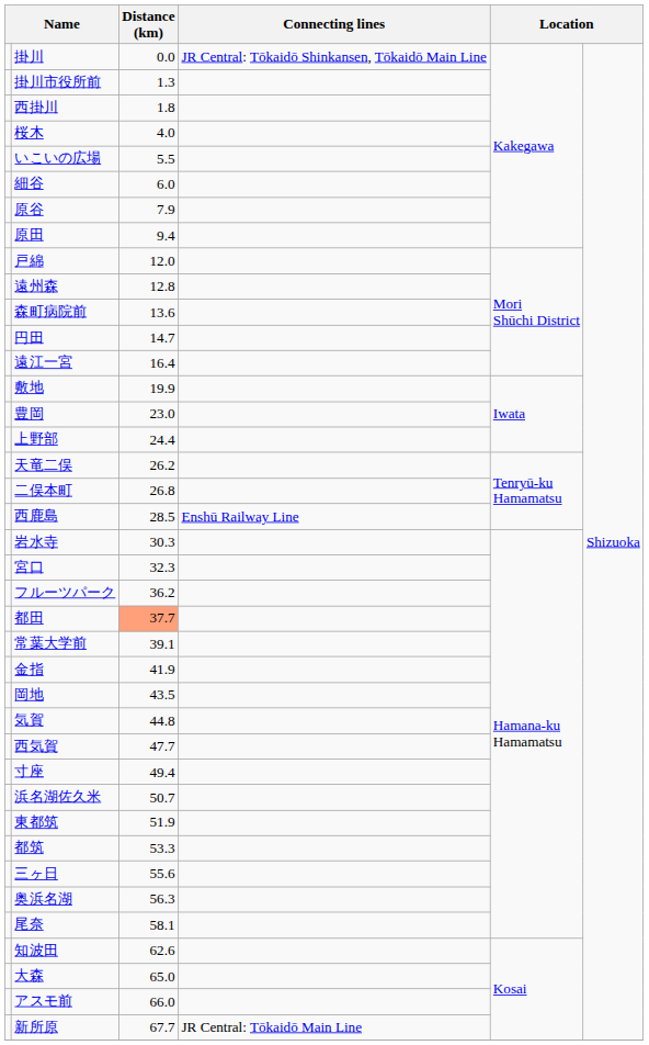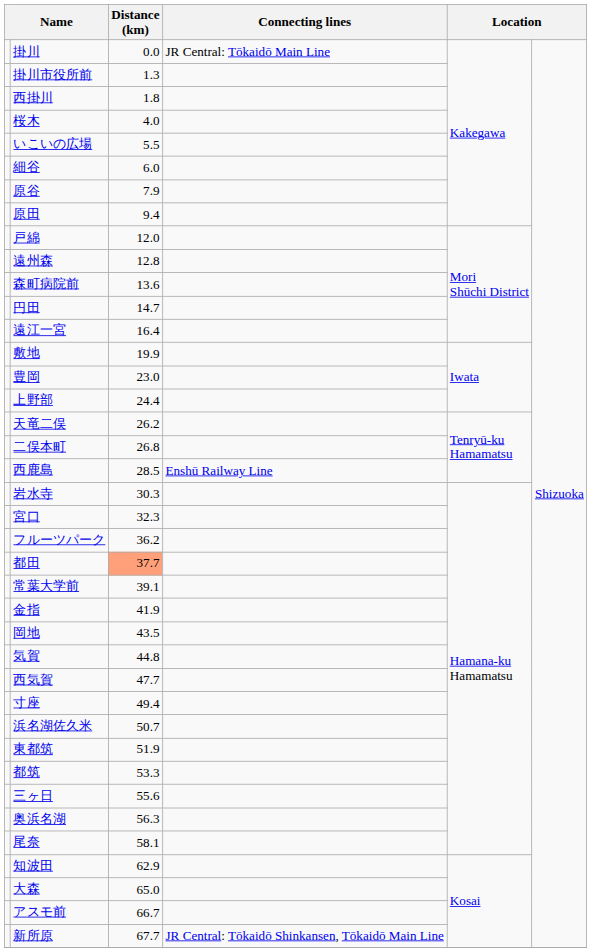 <table class="wikitable" rules="all">
 <tr>
 <th colspan="2">Name</th>
 <th>Distance<br>(km)</th>
 <th>Connecting lines</th>
 <th colspan="2">Location</th>
 </tr>
 <tr>
 <td></td>
 <td><a href='#'>掛川</a></td>
 <td style="text-align:right;">0.0</td>
-<td><a href='#'>JR Central</a>: <a href='#'>Tōkaidō Shinkansen</a>, <a href='#'>Tōkaidō Main Line</a></td>
+<td>JR Central: <a href='#'>Tōkaidō Main Line</a></td>
 <td rowspan="8"><a href='#'>Kakegawa</a></td>
 <td rowspan="39"><a href='#'>Shizuoka</a></td>
 </tr>
 <tr>
 <td></td>
 <td><a href='#'>掛川市役所前</a></td>
 <td style="text-align:right;">1.3</td>
 <td> </td>
 </tr>
 <tr>
 <td></td>
 <td><a href='#'>西掛川</a></td>
 <td style="text-align:right;">1.8</td>
 <td> </td>
 </tr>
 <tr>
 <td></td>
 <td><a href='#'>桜木</a></td>
 <td style="text-align:right;">4.0</td>
 <td> </td>
 </tr>
 <tr>
 <td></td>
 <td><a href='#'>いこいの広場</a></td>
 <td style="text-align:right;">5.5</td>
 <td> </td>
 </tr>
 <tr>
 <td></td>
 <td><a href='#'>細谷</a></td>
 <td style="text-align:right;">6.0</td>
 <td> </td>
 </tr>
 <tr>
 <td></td>
 <td><a href='#'>原谷</a></td>
 <td style="text-align:right;">7.9</td>
 <td> </td>
 </tr>
 <tr>
 <td></td>
 <td><a href='#'>原田</a></td>
 <td style="text-align:right;">9.4</td>
 <td> </td>
 </tr>
 <tr>
 <td></td>
 <td><a href='#'>戸綿</a></td>
 <td style="text-align:right;">12.0</td>
 <td> </td>
 <td rowspan="5"><a href='#'>Mori</a><br><a href='#'>Shūchi District</a></td>
 </tr>
 <tr>
 <td></td>
 <td><a href='#'>遠州森</a></td>
 <td style="text-align:right;">12.8</td>
 <td> </td>
 </tr>
 <tr>
 <td></td>
 <td><a href='#'>森町病院前</a></td>
 <td style="text-align:right;">13.6</td>
 <td> </td>
 </tr>
 <tr>
 <td></td>
 <td><a href='#'>円田</a></td>
 <td style="text-align:right;">14.7</td>
 <td> </td>
 </tr>
 <tr>
 <td></td>
 <td><a href='#'>遠江一宮</a></td>
 <td style="text-align:right;">16.4</td>
 <td> </td>
 </tr>
 <tr>
 <td></td>
 <td><a href='#'>敷地</a></td>
 <td style="text-align:right;">19.9</td>
 <td> </td>
 <td rowspan="3"><a href='#'>Iwata</a></td>
 </tr>
 <tr>
 <td></td>
 <td><a href='#'>豊岡</a></td>
 <td style="text-align:right;">23.0</td>
 <td> </td>
 </tr>
 <tr>
 <td></td>
 <td><a href='#'>上野部</a></td>
 <td style="text-align:right;">24.4</td>
 <td> </td>
 </tr>
 <tr>
 <td></td>
 <td><a href='#'>天竜二俣</a></td>
 <td style="text-align:right;">26.2</td>
 <td> </td>
 <td rowspan="3"><a href='#'>Tenryū-ku</a><br><a href='#'>Hamamatsu</a></td>
 </tr>
 <tr>
 <td></td>
 <td><a href='#'>二俣本町</a></td>
 <td style="text-align:right;">26.8</td>
 <td> </td>
 </tr>
 <tr>
 <td></td>
 <td><a href='#'>西鹿島</a></td>
 <td style="text-align:right;">28.5</td>
 <td><a href='#'>Enshū Railway Line</a></td>
 </tr>
 <tr>
 <td></td>
 <td><a href='#'>岩水寺</a></td>
 <td style="text-align:right;">30.3</td>
 <td> </td>
 <td rowspan="16"><a href='#'>Hamana-ku</a><br>Hamamatsu</td>
 </tr>
 <tr>
 <td></td>
 <td><a href='#'>宮口</a></td>
 <td style="text-align:right;">32.3</td>
 <td> </td>
 </tr>
 <tr>
 <td></td>
 <td><a href='#'>フルーツパーク</a></td>
 <td style="text-align:right;">36.2</td>
 <td> </td>
 </tr>
 <tr>
 <td></td>
 <td><a href='#'>都田</a></td>
 <td style="background: lightsalmon; text-align:right;">37.7</td>
 <td> </td>
 </tr>
 <tr>
 <td></td>
 <td><a href='#'>常葉大学前</a></td>
 <td style="text-align:right;">39.1</td>
 <td> </td>
 </tr>
 <tr>
 <td></td>
 <td><a href='#'>金指</a></td>
 <td style="text-align:right;">41.9</td>
 <td> </td>
 </tr>
 <tr>
 <td></td>
 <td><a href='#'>岡地</a></td>
 <td style="text-align:right;">43.5</td>
 <td> </td>
 </tr>
 <tr>
 <td></td>
 <td><a href='#'>気賀</a></td>
 <td style="text-align:right;">44.8</td>
 <td> </td>
 </tr>
 <tr>
 <td></td>
 <td><a href='#'>西気賀</a></td>
 <td style="text-align:right;">47.7</td>
 <td> </td>
 </tr>
 <tr>
 <td></td>
 <td><a href='#'>寸座</a></td>
 <td style="text-align:right;">49.4</td>
 <td> </td>
 </tr>
 <tr>
 <td></td>
 <td><a href='#'>浜名湖佐久米</a></td>
 <td style="text-align:right;">50.7</td>
 <td> </td>
 </tr>
 <tr>
 <td></td>
 <td><a href='#'>東都筑</a></td>
 <td style="text-align:right;">51.9</td>
 <td> </td>
 </tr>
 <tr>
 <td></td>
 <td><a href='#'>都筑</a></td>
 <td style="text-align:right;">53.3</td>
 <td> </td>
 </tr>
 <tr>
 <td></td>
 <td><a href='#'>三ヶ日</a></td>
 <td style="text-align:right;">55.6</td>
 <td> </td>
 </tr>
 <tr>
 <td></td>
 <td><a href='#'>奥浜名湖</a></td>
 <td style="text-align:right;">56.3</td>
 <td> </td>
 </tr>
 <tr>
 <td></td>
 <td><a href='#'>尾奈</a></td>
 <td style="text-align:right;">58.1</td>
 <td> </td>
 </tr>
 <tr>
 <td></td>
 <td><a href='#'>知波田</a></td>
-<td style="text-align:right;">62.6</td>
+<td style="text-align:right;">62.9</td>
 <td> </td>
 <td rowspan="4"><a href='#'>Kosai</a></td>
 </tr>
 <tr>
 <td></td>
 <td><a href='#'>大森</a></td>
 <td style="text-align:right;">65.0</td>
 <td> </td>
 </tr>
 <tr>
 <td></td>
 <td><a href='#'>アスモ前</a></td>
-<td style="text-align:right;">66.0</td>
+<td style="text-align:right;">66.7</td>
 <td> </td>
 </tr>
 <tr>
 <td></td>
 <td><a href='#'>新所原</a></td>
 <td style="text-align:right;">67.7</td>
-<td>JR Central: <a href='#'>Tōkaidō Main Line</a></td>
+<td><a href='#'>JR Central</a>: <a href='#'>Tōkaidō Shinkansen</a>, <a href='#'>Tōkaidō Main Line</a></td>
 </tr>
 <tr>
 </tr>
 </table>
